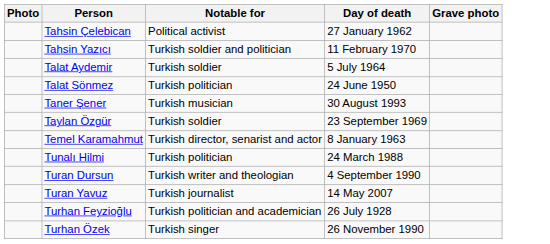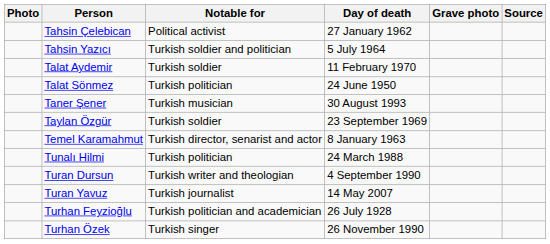 <table class="wikitable sortable">
 <tr>
 <th scope=col>Photo</th>
 <th scope=col>Person</th>
 <th scope=col>Notable for</th>
 <th scope=col>Day of death</th>
 <th scope=col>Grave photo</th>
+<th scope=col>Source</th>
 </tr>
 <tr>
 <td></td>
 <td><a href='#'>Tahsin Çelebican</a></td>
 <td>Political activist</td>
 <td>27 January 1962</td>
 <td></td>
+<td></td>
 </tr>
 <tr>
 <td></td>
 <td><a href='#'>Tahsin Yazıcı</a></td>
 <td>Turkish soldier and politician</td>
-<td>11 February 1970</td>
+<td>5 July 1964</td>
+<td></td>
 <td></td>
 </tr>
 <tr>
 <td></td>
 <td><a href='#'>Talat Aydemir</a></td>
 <td>Turkish soldier</td>
-<td>5 July 1964</td>
+<td>11 February 1970</td>
+<td></td>
 <td></td>
 </tr>
 <tr>
 <td></td>
 <td><a href='#'>Talat Sönmez</a></td>
 <td>Turkish politician</td>
 <td>24 June 1950</td>
 <td></td>
+<td></td>
 </tr>
 <tr>
 <td></td>
 <td><a href='#'>Taner Şener</a></td>
 <td>Turkish musician</td>
 <td>30 August 1993</td>
+<td></td>
 <td></td>
 </tr>
 <tr>
 <td></td>
 <td><a href='#'>Taylan Özgür</a></td>
 <td>Turkish soldier</td>
 <td>23 September 1969</td>
 <td></td>
+<td></td>
 </tr>
 <tr>
 <td></td>
 <td><a href='#'>Temel Karamahmut</a></td>
 <td>Turkish director, senarist and actor</td>
 <td>8 January 1963</td>
+<td></td>
 <td></td>
 </tr>
 <tr>
 <td></td>
 <td><a href='#'>Tunalı Hilmi</a></td>
 <td>Turkish politician</td>
 <td>24 March 1988</td>
 <td></td>
+<td></td>
 </tr>
 <tr>
 <td></td>
 <td><a href='#'>Turan Dursun</a></td>
 <td>Turkish writer and theologian</td>
 <td>4 September 1990</td>
+<td></td>
 <td></td>
 </tr>
 <tr>
 <td></td>
 <td><a href='#'>Turan Yavuz</a></td>
 <td>Turkish journalist</td>
 <td>14 May 2007</td>
 <td></td>
+<td></td>
 </tr>
 <tr>
 <td></td>
 <td><a href='#'>Turhan Feyzioğlu</a></td>
 <td>Turkish politician and academician</td>
 <td>26 July 1928</td>
+<td></td>
 <td></td>
 </tr>
 <tr>
 <td></td>
 <td><a href='#'>Turhan Özek</a></td>
 <td>Turkish singer</td>
 <td>26 November 1990</td>
 <td></td>
+<td></td>
 </tr>
 </table>
